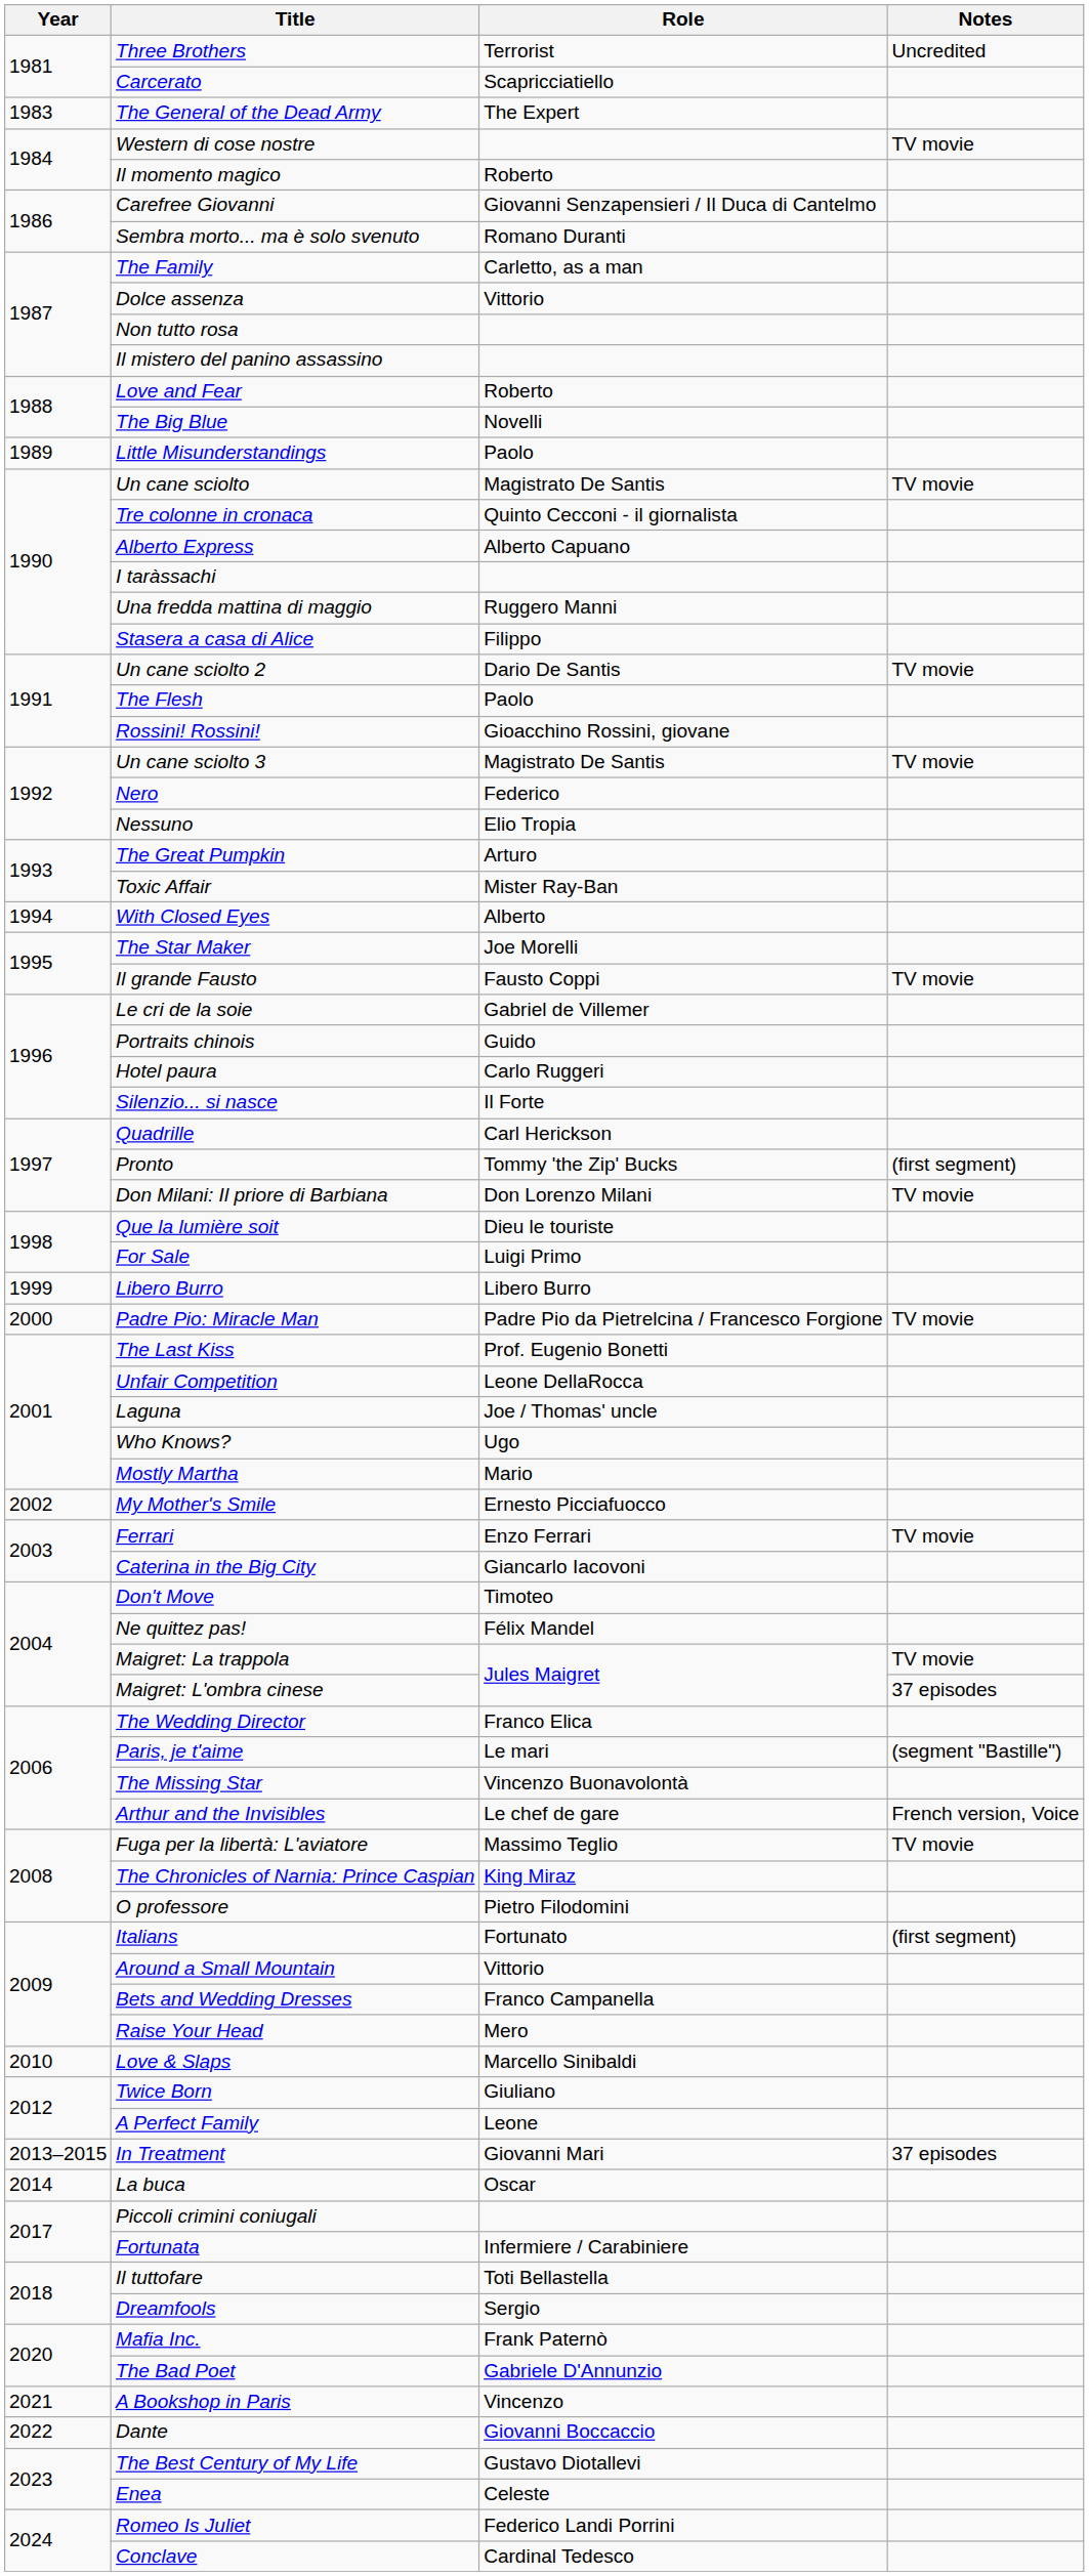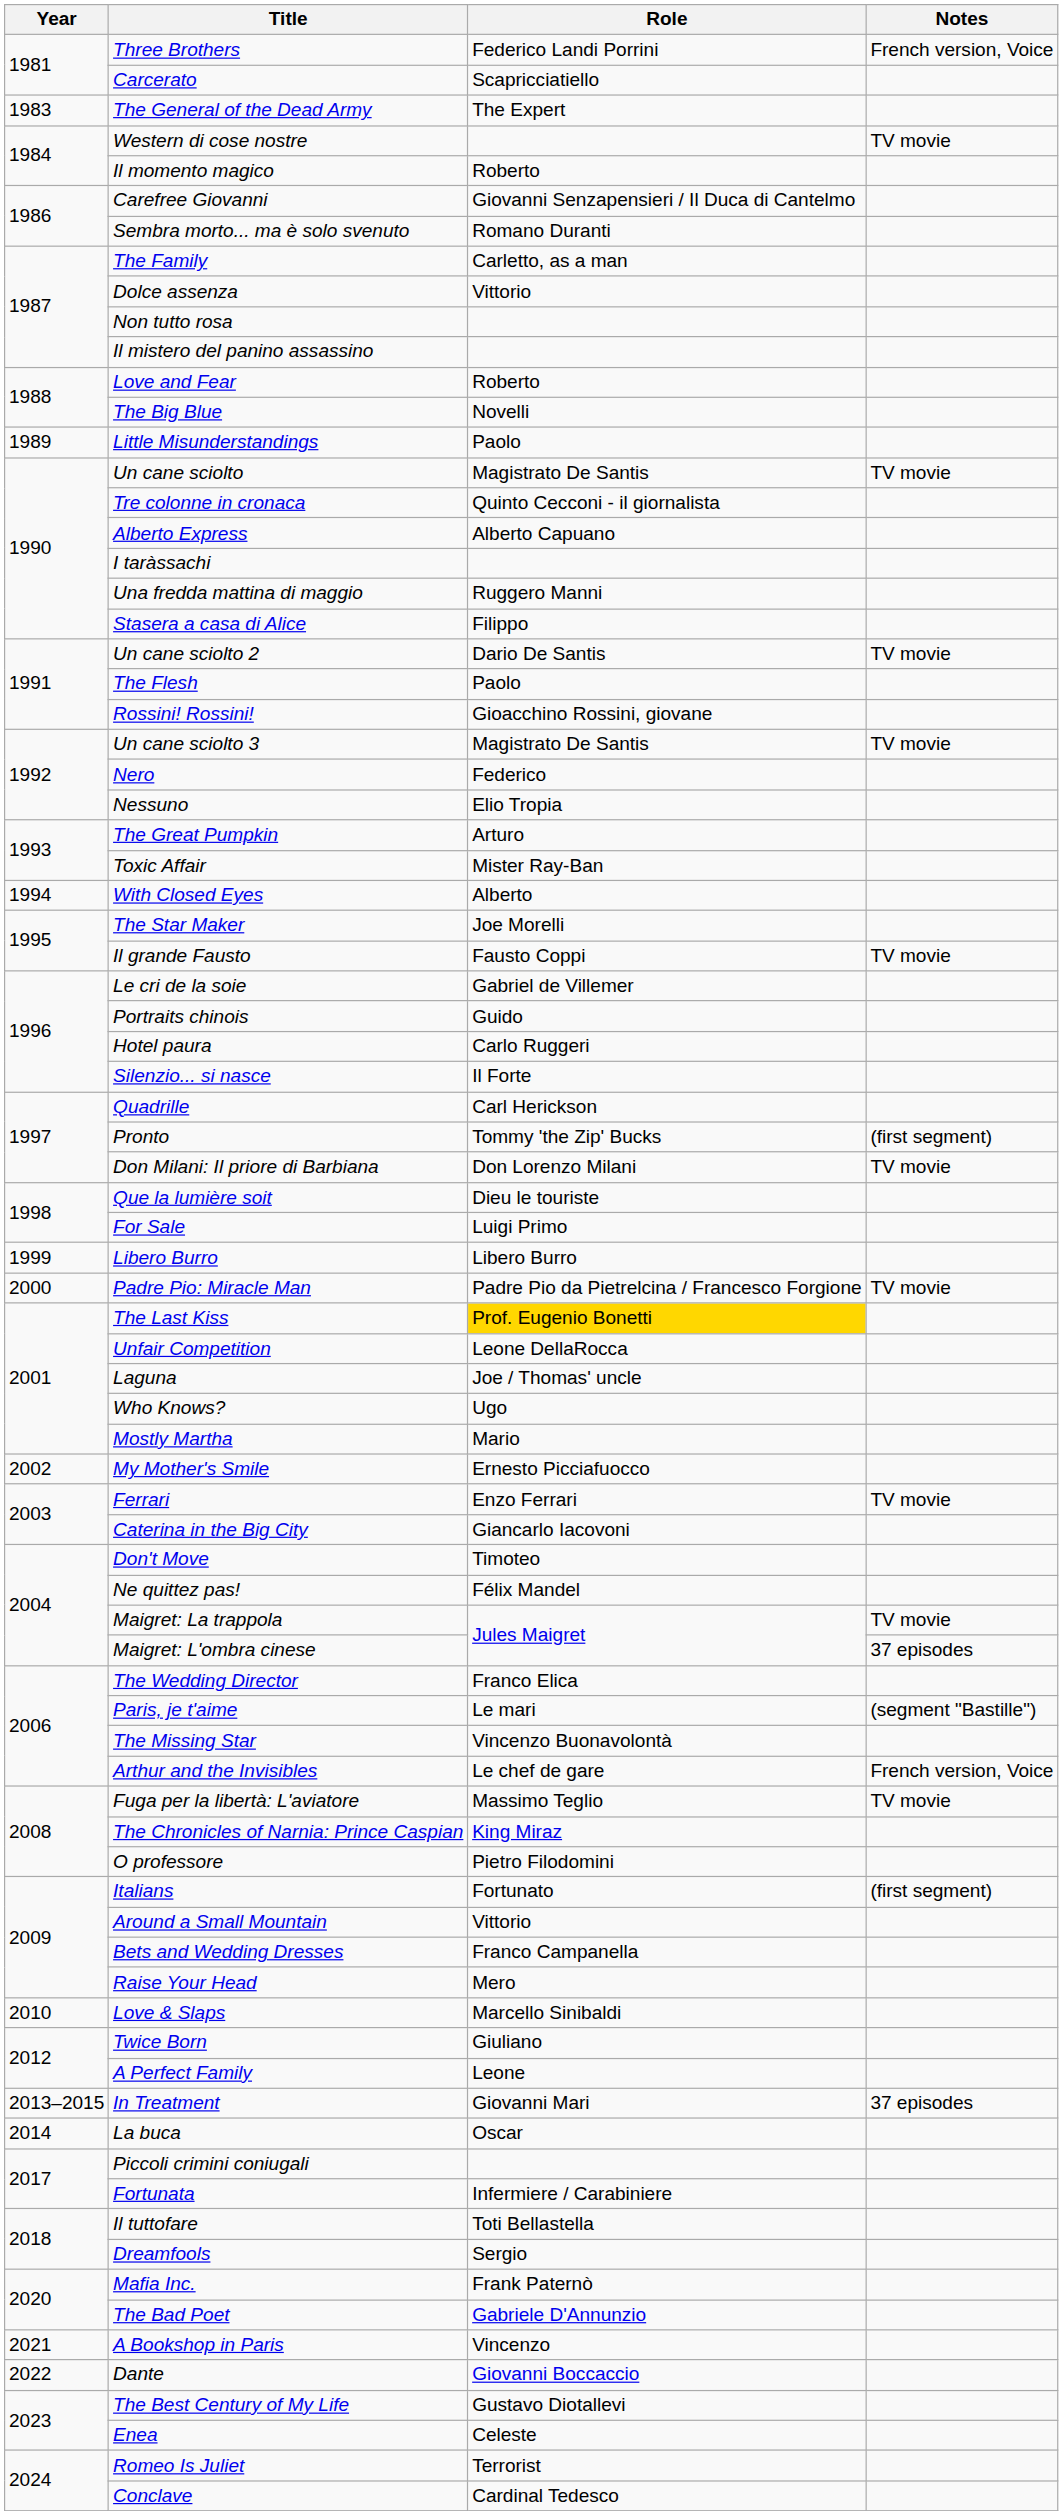 <table class="wikitable sortable">
 <tr>
 <th>Year</th>
 <th>Title</th>
 <th>Role</th>
 <th>Notes</th>
 </tr>
 <tr>
 <td rowspan=2>1981</td>
 <td><em><a href='#'>Three Brothers</a></em></td>
-<td>Terrorist</td>
-<td>Uncredited</td>
+<td>Federico Landi Porrini</td>
+<td>French version, Voice</td>
 </tr>
 <tr>
 <td><em><a href='#'>Carcerato</a></em></td>
 <td>Scapricciatiello</td>
 <td></td>
 </tr>
 <tr>
 <td>1983</td>
 <td><em><a href='#'>The General of the Dead Army</a></em></td>
 <td>The Expert</td>
 <td></td>
 </tr>
 <tr>
 <td rowspan=2>1984</td>
 <td><em>Western di cose nostre</em></td>
 <td></td>
 <td>TV movie</td>
 </tr>
 <tr>
 <td><em>Il momento magico</em></td>
 <td>Roberto</td>
 <td></td>
 </tr>
 <tr>
 <td rowspan=2>1986</td>
 <td><em>Carefree Giovanni</em></td>
 <td>Giovanni Senzapensieri / Il Duca di Cantelmo</td>
 <td></td>
 </tr>
 <tr>
 <td><em>Sembra morto... ma è solo svenuto</em></td>
 <td>Romano Duranti</td>
 <td></td>
 </tr>
 <tr>
 <td rowspan=4>1987</td>
 <td><em><a href='#'>The Family</a></em></td>
 <td>Carletto, as a man</td>
 <td></td>
 </tr>
 <tr>
 <td><em>Dolce assenza</em></td>
 <td>Vittorio</td>
 <td></td>
 </tr>
 <tr>
 <td><em>Non tutto rosa</em></td>
 <td></td>
 <td></td>
 </tr>
 <tr>
 <td><em>Il mistero del panino assassino</em></td>
 <td></td>
 <td></td>
 </tr>
 <tr>
 <td rowspan=2>1988</td>
 <td><em><a href='#'>Love and Fear</a></em></td>
 <td>Roberto</td>
 <td></td>
 </tr>
 <tr>
 <td><em><a href='#'>The Big Blue</a></em></td>
 <td>Novelli</td>
 <td></td>
 </tr>
 <tr>
 <td>1989</td>
 <td><em><a href='#'>Little Misunderstandings</a></em></td>
 <td>Paolo</td>
 <td></td>
 </tr>
 <tr>
 <td rowspan=6>1990</td>
 <td><em>Un cane sciolto</em></td>
 <td>Magistrato De Santis</td>
 <td>TV movie</td>
 </tr>
 <tr>
 <td><em><a href='#'>Tre colonne in cronaca</a></em></td>
 <td>Quinto Cecconi - il giornalista</td>
 <td></td>
 </tr>
 <tr>
 <td><em><a href='#'>Alberto Express</a></em></td>
 <td>Alberto Capuano</td>
 <td></td>
 </tr>
 <tr>
 <td><em>I taràssachi</em></td>
 <td></td>
 <td></td>
 </tr>
 <tr>
 <td><em>Una fredda mattina di maggio</em></td>
 <td>Ruggero Manni</td>
 <td></td>
 </tr>
 <tr>
 <td><em><a href='#'>Stasera a casa di Alice</a></em></td>
 <td>Filippo</td>
 <td></td>
 </tr>
 <tr>
 <td rowspan=3>1991</td>
 <td><em>Un cane sciolto 2</em></td>
 <td>Dario De Santis</td>
 <td>TV movie</td>
 </tr>
 <tr>
 <td><em><a href='#'>The Flesh</a></em></td>
 <td>Paolo</td>
 <td></td>
 </tr>
 <tr>
 <td><em><a href='#'>Rossini! Rossini!</a></em></td>
 <td>Gioacchino Rossini, giovane</td>
 <td></td>
 </tr>
 <tr>
 <td rowspan=3>1992</td>
 <td><em>Un cane sciolto 3</em></td>
 <td>Magistrato De Santis</td>
 <td>TV movie</td>
 </tr>
 <tr>
 <td><em><a href='#'>Nero</a></em></td>
 <td>Federico</td>
 <td></td>
 </tr>
 <tr>
 <td><em>Nessuno</em></td>
 <td>Elio Tropia</td>
 <td></td>
 </tr>
 <tr>
 <td rowspan=2>1993</td>
 <td><em><a href='#'>The Great Pumpkin</a></em></td>
 <td>Arturo</td>
 <td></td>
 </tr>
 <tr>
 <td><em>Toxic Affair</em></td>
 <td>Mister Ray-Ban</td>
 <td></td>
 </tr>
 <tr>
 <td>1994</td>
 <td><em><a href='#'>With Closed Eyes</a></em></td>
 <td>Alberto</td>
 <td></td>
 </tr>
 <tr>
 <td rowspan=2>1995</td>
 <td><em><a href='#'>The Star Maker</a></em></td>
 <td>Joe Morelli</td>
 <td></td>
 </tr>
 <tr>
 <td><em>Il grande Fausto</em></td>
 <td>Fausto Coppi</td>
 <td>TV movie</td>
 </tr>
 <tr>
 <td rowspan=4>1996</td>
 <td><em>Le cri de la soie</em></td>
 <td>Gabriel de Villemer</td>
 <td></td>
 </tr>
 <tr>
 <td><em>Portraits chinois</em></td>
 <td>Guido</td>
 <td></td>
 </tr>
 <tr>
 <td><em>Hotel paura</em></td>
 <td>Carlo Ruggeri</td>
 <td></td>
 </tr>
 <tr>
 <td><em><a href='#'>Silenzio... si nasce</a></em></td>
 <td>Il Forte</td>
 <td></td>
 </tr>
 <tr>
 <td rowspan=3>1997</td>
 <td><em><a href='#'>Quadrille</a></em></td>
 <td>Carl Herickson</td>
 <td></td>
 </tr>
 <tr>
 <td><em>Pronto</em></td>
 <td>Tommy 'the Zip' Bucks</td>
 <td>(first segment)</td>
 </tr>
 <tr>
 <td><em>Don Milani: Il priore di Barbiana</em></td>
 <td>Don Lorenzo Milani</td>
 <td>TV movie</td>
 </tr>
 <tr>
 <td rowspan=2>1998</td>
 <td><em><a href='#'>Que la lumière soit</a></em></td>
 <td>Dieu le touriste</td>
 <td></td>
 </tr>
 <tr>
 <td><em><a href='#'>For Sale</a></em></td>
 <td>Luigi Primo</td>
 <td></td>
 </tr>
 <tr>
 <td>1999</td>
 <td><em><a href='#'>Libero Burro</a></em></td>
 <td>Libero Burro</td>
 <td></td>
 </tr>
 <tr>
 <td>2000</td>
 <td><em><a href='#'>Padre Pio: Miracle Man</a></em></td>
 <td>Padre Pio da Pietrelcina / Francesco Forgione</td>
 <td>TV movie</td>
 </tr>
 <tr>
 <td rowspan=5>2001</td>
 <td><em><a href='#'>The Last Kiss</a></em></td>
-<td>Prof. Eugenio Bonetti</td>
+<td style="background: gold;">Prof. Eugenio Bonetti</td>
 <td></td>
 </tr>
 <tr>
 <td><em><a href='#'>Unfair Competition</a></em></td>
 <td>Leone DellaRocca</td>
 <td></td>
 </tr>
 <tr>
 <td><em>Laguna</em></td>
 <td>Joe / Thomas' uncle</td>
 <td></td>
 </tr>
 <tr>
 <td><em>Who Knows?</em></td>
 <td>Ugo</td>
 <td></td>
 </tr>
 <tr>
 <td><em><a href='#'>Mostly Martha</a></em></td>
 <td>Mario</td>
 <td></td>
 </tr>
 <tr>
 <td>2002</td>
 <td><em><a href='#'>My Mother's Smile</a></em></td>
 <td>Ernesto Picciafuocco</td>
 <td></td>
 </tr>
 <tr>
 <td rowspan=2>2003</td>
 <td><em><a href='#'>Ferrari</a></em></td>
 <td>Enzo Ferrari</td>
 <td>TV movie</td>
 </tr>
 <tr>
 <td><em><a href='#'>Caterina in the Big City</a></em></td>
 <td>Giancarlo Iacovoni</td>
 <td></td>
 </tr>
 <tr>
 <td rowspan=4>2004</td>
 <td><em><a href='#'>Don't Move</a></em></td>
 <td>Timoteo</td>
 <td></td>
 </tr>
 <tr>
 <td><em>Ne quittez pas!</em></td>
 <td>Félix Mandel</td>
 <td></td>
 </tr>
 <tr>
 <td><em>Maigret: La trappola</em></td>
 <td rowspan="2"><a href='#'>Jules Maigret</a></td>
 <td>TV movie</td>
 </tr>
 <tr>
 <td><em>Maigret: L'ombra cinese</em></td>
 <td>37 episodes</td>
 </tr>
 <tr>
 <td rowspan=4>2006</td>
 <td><em><a href='#'>The Wedding Director</a></em></td>
 <td>Franco Elica</td>
 <td></td>
 </tr>
 <tr>
 <td><em><a href='#'>Paris, je t'aime</a></em></td>
 <td>Le mari</td>
 <td>(segment "Bastille")</td>
 </tr>
 <tr>
 <td><em><a href='#'>The Missing Star</a></em></td>
 <td>Vincenzo Buonavolontà</td>
 <td></td>
 </tr>
 <tr>
 <td><em><a href='#'>Arthur and the Invisibles</a></em></td>
 <td>Le chef de gare</td>
 <td>French version, Voice</td>
 </tr>
 <tr>
 <td rowspan=3>2008</td>
 <td><em>Fuga per la libertà: L'aviatore</em></td>
 <td>Massimo Teglio</td>
 <td>TV movie</td>
 </tr>
 <tr>
 <td><em><a href='#'>The Chronicles of Narnia: Prince Caspian</a></em></td>
 <td><a href='#'>King Miraz</a></td>
 <td></td>
 </tr>
 <tr>
 <td><em>O professore</em></td>
 <td>Pietro Filodomini</td>
 <td></td>
 </tr>
 <tr>
 <td rowspan=4>2009</td>
 <td><em><a href='#'>Italians</a></em></td>
 <td>Fortunato</td>
 <td>(first segment)</td>
 </tr>
 <tr>
 <td><em><a href='#'>Around a Small Mountain</a></em></td>
 <td>Vittorio</td>
 <td></td>
 </tr>
 <tr>
 <td><em><a href='#'>Bets and Wedding Dresses</a></em></td>
 <td>Franco Campanella</td>
 <td></td>
 </tr>
 <tr>
 <td><em><a href='#'>Raise Your Head</a></em></td>
 <td>Mero</td>
 <td></td>
 </tr>
 <tr>
 <td>2010</td>
 <td><em><a href='#'>Love & Slaps</a></em></td>
 <td>Marcello Sinibaldi</td>
 <td></td>
 </tr>
 <tr>
 <td rowspan=2>2012</td>
 <td><em><a href='#'>Twice Born</a></em></td>
 <td>Giuliano</td>
 <td></td>
 </tr>
 <tr>
 <td><em><a href='#'>A Perfect Family</a></em></td>
 <td>Leone</td>
 <td></td>
 </tr>
 <tr>
 <td>2013–2015</td>
 <td><em><a href='#'>In Treatment</a></em></td>
 <td>Giovanni Mari</td>
 <td>37 episodes</td>
 </tr>
 <tr>
 <td>2014</td>
 <td><em>La buca</em></td>
 <td>Oscar</td>
 <td></td>
 </tr>
 <tr>
 <td rowspan=2>2017</td>
 <td><em>Piccoli crimini coniugali</em></td>
 <td></td>
 <td></td>
 </tr>
 <tr>
 <td><em><a href='#'>Fortunata</a></em></td>
 <td>Infermiere / Carabiniere</td>
 <td></td>
 </tr>
 <tr>
 <td rowspan=2>2018</td>
 <td><em>Il tuttofare</em></td>
 <td>Toti Bellastella</td>
 <td></td>
 </tr>
 <tr>
 <td><em><a href='#'>Dreamfools</a></em></td>
 <td>Sergio</td>
 <td></td>
 </tr>
 <tr>
 <td rowspan=2>2020</td>
 <td><em><a href='#'>Mafia Inc.</a></em></td>
 <td>Frank Paternò</td>
 <td></td>
 </tr>
 <tr>
 <td><em><a href='#'>The Bad Poet</a></em></td>
 <td><a href='#'>Gabriele D'Annunzio</a></td>
 <td></td>
 </tr>
 <tr>
 <td>2021</td>
 <td><em><a href='#'>A Bookshop in Paris</a></em></td>
 <td>Vincenzo</td>
 <td></td>
 </tr>
 <tr>
 <td>2022</td>
 <td><em>Dante</em></td>
 <td><a href='#'>Giovanni Boccaccio</a></td>
 <td></td>
 </tr>
 <tr>
 <td rowspan=2>2023</td>
 <td><em><a href='#'>The Best Century of My Life</a></em></td>
 <td>Gustavo Diotallevi</td>
 </tr>
 <tr>
 <td><em><a href='#'>Enea</a></em></td>
 <td>Celeste</td>
 <td></td>
 </tr>
 <tr>
 <td rowspan=2>2024</td>
 <td><em><a href='#'>Romeo Is Juliet</a></em></td>
-<td>Federico Landi Porrini</td>
+<td>Terrorist</td>
 <td></td>
 </tr>
 <tr>
 <td><em><a href='#'>Conclave</a></em></td>
 <td>Cardinal Tedesco</td>
 <td></td>
 </tr>
 </table>
